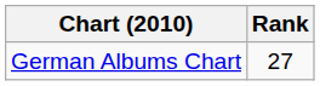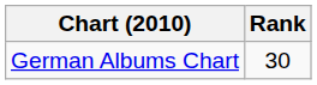 <table class="wikitable">
 <tr>
 <th>Chart (2010)</th>
 <th>Rank</th>
 </tr>
 <tr>
 <td><a href='#'>German Albums Chart</a></td>
-<td style="text-align:center;">27</td>
+<td style="text-align:center;">30</td>
 </tr>
 </table>
